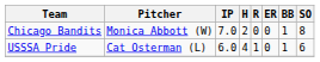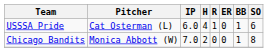 <table class="wikitable">
 <tr>
 <th>Team</th>
 <th>Pitcher</th>
 <th>IP</th>
 <th>H</th>
 <th>R</th>
 <th>ER</th>
 <th>BB</th>
 <th>SO</th>
 </tr>
 <tr>
+<td><a href='#'>USSSA Pride</a></td>
+<td><a href='#'>Cat Osterman</a> (L)</td>
+<td>6.0</td>
+<td>4</td>
+<td>1</td>
+<td>0</td>
+<td>1</td>
+<td>6</td>
+</tr>
+<tr>
 <td><a href='#'>Chicago Bandits</a></td>
 <td><a href='#'>Monica Abbott</a> (W)</td>
 <td>7.0</td>
 <td>2</td>
 <td>0</td>
 <td>0</td>
 <td>1</td>
 <td>8</td>
 </tr>
 <tr>
-<td><a href='#'>USSSA Pride</a></td>
-<td><a href='#'>Cat Osterman</a> (L)</td>
-<td>6.0</td>
-<td>4</td>
-<td>1</td>
-<td>0</td>
-<td>1</td>
-<td>6</td>
-</tr>
-<tr>
 </tr>
 </table>
